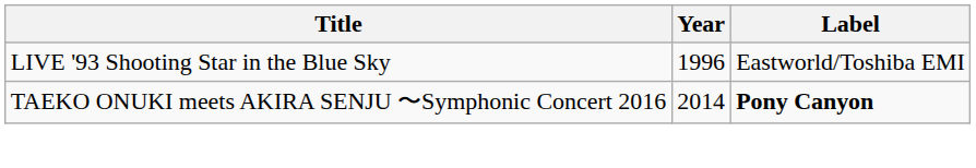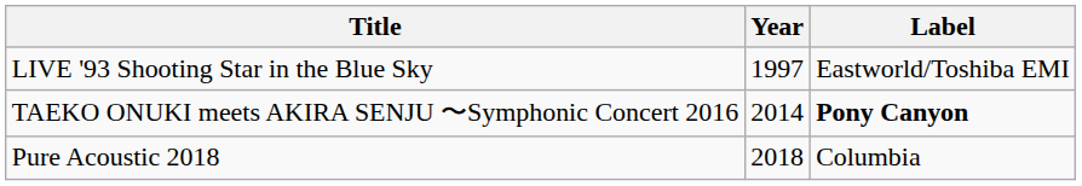 <table class="wikitable">
 <tr>
 <th>Title</th>
 <th>Year</th>
 <th>Label</th>
 </tr>
 <tr>
 <td>LIVE '93 Shooting Star in the Blue Sky</td>
-<td>1996</td>
+<td>1997</td>
 <td>Eastworld/Toshiba EMI</td>
 </tr>
 <tr>
 <td>TAEKO ONUKI meets AKIRA SENJU 〜Symphonic Concert 2016</td>
 <td>2014</td>
 <td><strong>Pony Canyon</strong></td>
 </tr>
+<tr>
+<td>Pure Acoustic 2018</td>
+<td>2018</td>
+<td>Columbia</td>
+</tr>
 </table>
